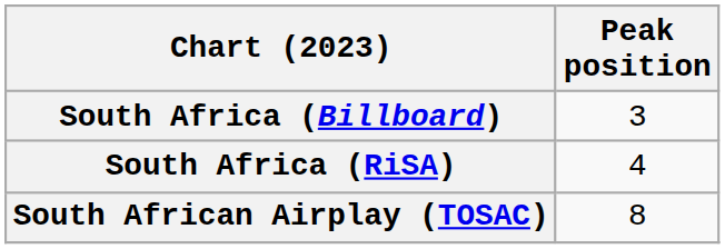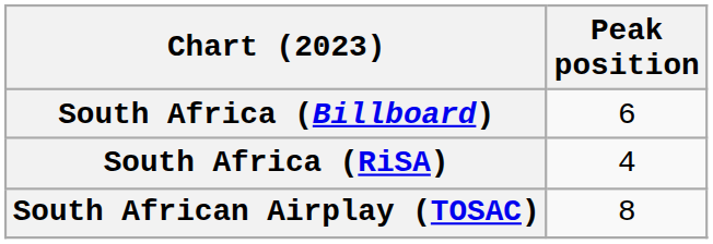 <table class="wikitable sortable plainrowheaders" style="text-align:center">
 <tr>
 <th scope="col">Chart (2023)</th>
 <th scope="col">Peak<br>position</th>
 </tr>
 <tr>
 <th scope="row">South Africa (<em><a href='#'>Billboard</a></em>)</th>
-<td>3</td>
+<td>6</td>
 </tr>
 <tr>
 <th scope="row">South Africa (<a href='#'>RiSA</a>)</th>
 <td>4</td>
 </tr>
 <tr>
 <th scope="row">South African Airplay (<a href='#'>TOSAC</a>)</th>
 <td>8</td>
 </tr>
 <tr>
 </tr>
 <tr>
 </tr>
 </table>
